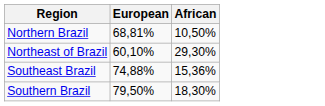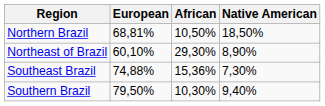 <table class="wikitable">
 <tr>
 <th>Region</th>
 <th>European</th>
 <th>African</th>
+<th>Native American</th>
 </tr>
 <tr>
 <td><a href='#'>Northern Brazil</a></td>
 <td>68,81%</td>
 <td>10,50%</td>
+<td>18,50%</td>
 </tr>
 <tr>
 <td><a href='#'>Northeast of Brazil</a></td>
 <td>60,10%</td>
 <td>29,30%</td>
+<td>8,90%</td>
 </tr>
 <tr>
 <td><a href='#'>Southeast Brazil</a></td>
 <td>74,88%</td>
 <td>15,36%</td>
+<td>7,30%</td>
 </tr>
 <tr>
 <td><a href='#'>Southern Brazil</a></td>
 <td>79,50%</td>
-<td>18,30%</td>
+<td>10,30%</td>
+<td>9,40%</td>
 </tr>
 </table>
